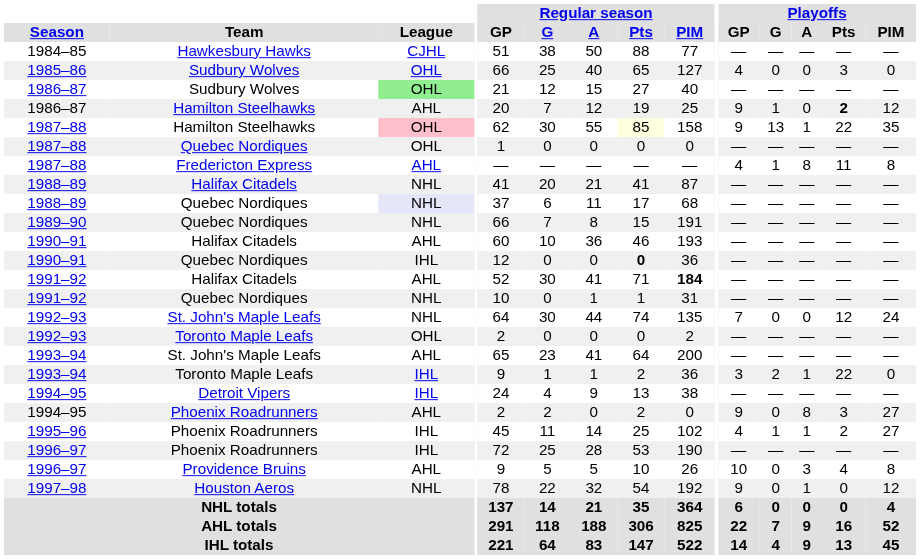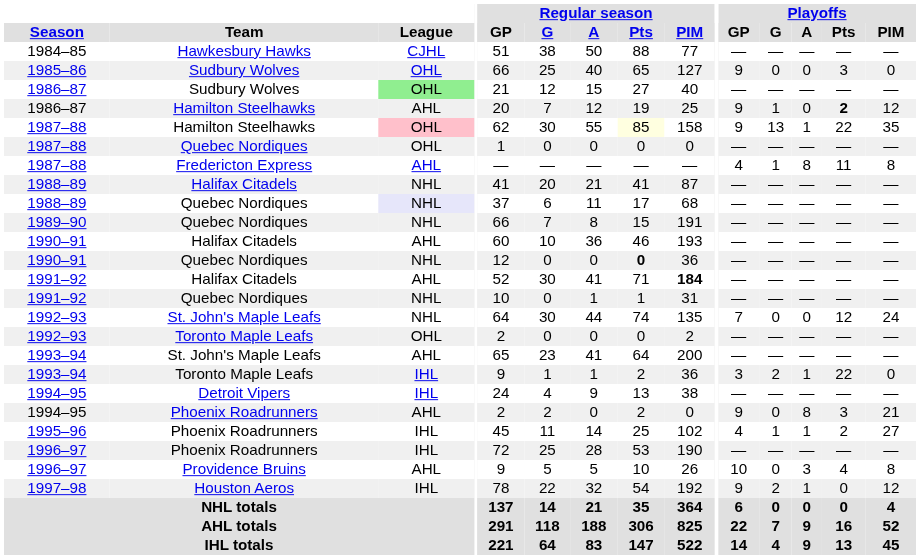 <table border="0" cellpadding="1" cellspacing="0" style="text-align:center; width:60em">
 <tr bgcolor="#e0e0e0">
 <th colspan="3" bgcolor="#ffffff"></th>
 <th rowspan="99" bgcolor="#ffffff"></th>
 <th colspan="5"><a href='#'>Regular season</a></th>
 <th rowspan="99" bgcolor="#ffffff"></th>
 <th colspan="5"><a href='#'>Playoffs</a></th>
 </tr>
 <tr bgcolor="#e0e0e0">
 <th><a href='#'>Season</a></th>
 <th>Team</th>
 <th>League</th>
 <th>GP</th>
 <th><a href='#'>G</a></th>
 <th><a href='#'>A</a></th>
 <th><a href='#'>Pts</a></th>
 <th><a href='#'>PIM</a></th>
 <th>GP</th>
 <th>G</th>
 <th>A</th>
 <th>Pts</th>
 <th>PIM</th>
 </tr>
 <tr>
 <td>1984–85</td>
 <td><a href='#'>Hawkesbury Hawks</a></td>
 <td><a href='#'>CJHL</a></td>
 <td>51</td>
 <td>38</td>
 <td>50</td>
 <td>88</td>
 <td>77</td>
 <td>—</td>
 <td>—</td>
 <td>—</td>
 <td>—</td>
 <td>—</td>
 </tr>
 <tr bgcolor="#f0f0f0">
 <td><a href='#'>1985–86</a></td>
 <td><a href='#'>Sudbury Wolves</a></td>
 <td><a href='#'>OHL</a></td>
 <td>66</td>
 <td>25</td>
 <td>40</td>
 <td>65</td>
 <td>127</td>
-<td>4</td>
+<td>9</td>
 <td>0</td>
 <td>0</td>
 <td>3</td>
 <td>0</td>
 </tr>
 <tr>
 <td><a href='#'>1986–87</a></td>
 <td>Sudbury Wolves</td>
 <td style="background: lightgreen;">OHL</td>
 <td>21</td>
 <td>12</td>
 <td>15</td>
 <td>27</td>
 <td>40</td>
 <td>—</td>
 <td>—</td>
 <td>—</td>
 <td>—</td>
 <td>—</td>
 </tr>
 <tr bgcolor="#f0f0f0">
 <td>1986–87</td>
 <td><a href='#'>Hamilton Steelhawks</a></td>
 <td>AHL</td>
 <td>20</td>
 <td>7</td>
 <td>12</td>
 <td>19</td>
 <td>25</td>
 <td>9</td>
 <td>1</td>
 <td>0</td>
 <td><strong>2</strong></td>
 <td>12</td>
 </tr>
 <tr>
 <td><a href='#'>1987–88</a></td>
 <td>Hamilton Steelhawks</td>
 <td style="background: pink;">OHL</td>
 <td>62</td>
 <td>30</td>
 <td>55</td>
 <td style="background: lightyellow;">85</td>
 <td>158</td>
 <td>9</td>
 <td>13</td>
 <td>1</td>
 <td>22</td>
 <td>35</td>
 </tr>
 <tr bgcolor="#f0f0f0">
 <td><a href='#'>1987–88</a></td>
 <td><a href='#'>Quebec Nordiques</a></td>
 <td>OHL</td>
 <td>1</td>
 <td>0</td>
 <td>0</td>
 <td>0</td>
 <td>0</td>
 <td>—</td>
 <td>—</td>
 <td>—</td>
 <td>—</td>
 <td>—</td>
 </tr>
 <tr>
 <td><a href='#'>1987–88</a></td>
 <td><a href='#'>Fredericton Express</a></td>
 <td><a href='#'>AHL</a></td>
 <td>—</td>
 <td>—</td>
 <td>—</td>
 <td>—</td>
 <td>—</td>
 <td>4</td>
 <td>1</td>
 <td>8</td>
 <td>11</td>
 <td>8</td>
 </tr>
 <tr bgcolor="#f0f0f0">
 <td><a href='#'>1988–89</a></td>
 <td><a href='#'>Halifax Citadels</a></td>
 <td>NHL</td>
 <td>41</td>
 <td>20</td>
 <td>21</td>
 <td>41</td>
 <td>87</td>
 <td>—</td>
 <td>—</td>
 <td>—</td>
 <td>—</td>
 <td>—</td>
 </tr>
 <tr>
 <td><a href='#'>1988–89</a></td>
 <td>Quebec Nordiques</td>
 <td style="background: lavender;">NHL</td>
 <td>37</td>
 <td>6</td>
 <td>11</td>
 <td>17</td>
 <td>68</td>
 <td>—</td>
 <td>—</td>
 <td>—</td>
 <td>—</td>
 <td>—</td>
 </tr>
 <tr bgcolor="#f0f0f0">
 <td><a href='#'>1989–90</a></td>
 <td>Quebec Nordiques</td>
 <td>NHL</td>
 <td>66</td>
 <td>7</td>
 <td>8</td>
 <td>15</td>
 <td>191</td>
 <td>—</td>
 <td>—</td>
 <td>—</td>
 <td>—</td>
 <td>—</td>
 </tr>
 <tr>
 <td><a href='#'>1990–91</a></td>
 <td>Halifax Citadels</td>
 <td>AHL</td>
 <td>60</td>
 <td>10</td>
 <td>36</td>
 <td>46</td>
 <td>193</td>
 <td>—</td>
 <td>—</td>
 <td>—</td>
 <td>—</td>
 <td>—</td>
 </tr>
 <tr bgcolor="#f0f0f0">
 <td><a href='#'>1990–91</a></td>
 <td>Quebec Nordiques</td>
-<td>IHL</td>
+<td>NHL</td>
 <td>12</td>
 <td>0</td>
 <td>0</td>
 <td><strong>0</strong></td>
 <td>36</td>
 <td>—</td>
 <td>—</td>
 <td>—</td>
 <td>—</td>
 <td>—</td>
 </tr>
 <tr>
 <td><a href='#'>1991–92</a></td>
 <td>Halifax Citadels</td>
 <td>AHL</td>
 <td>52</td>
 <td>30</td>
 <td>41</td>
 <td>71</td>
 <td><strong>184</strong></td>
 <td>—</td>
 <td>—</td>
 <td>—</td>
 <td>—</td>
 <td>—</td>
 </tr>
 <tr bgcolor="#f0f0f0">
 <td><a href='#'>1991–92</a></td>
 <td>Quebec Nordiques</td>
 <td>NHL</td>
 <td>10</td>
 <td>0</td>
 <td>1</td>
 <td>1</td>
 <td>31</td>
 <td>—</td>
 <td>—</td>
 <td>—</td>
 <td>—</td>
 <td>—</td>
 </tr>
 <tr>
 <td><a href='#'>1992–93</a></td>
 <td><a href='#'>St. John's Maple Leafs</a></td>
 <td>NHL</td>
 <td>64</td>
 <td>30</td>
 <td>44</td>
 <td>74</td>
 <td>135</td>
 <td>7</td>
 <td>0</td>
 <td>0</td>
 <td>12</td>
 <td>24</td>
 </tr>
 <tr bgcolor="#f0f0f0">
 <td><a href='#'>1992–93</a></td>
 <td><a href='#'>Toronto Maple Leafs</a></td>
 <td>OHL</td>
 <td>2</td>
 <td>0</td>
 <td>0</td>
 <td>0</td>
 <td>2</td>
 <td>—</td>
 <td>—</td>
 <td>—</td>
 <td>—</td>
 <td>—</td>
 </tr>
 <tr>
 <td><a href='#'>1993–94</a></td>
 <td>St. John's Maple Leafs</td>
 <td>AHL</td>
 <td>65</td>
 <td>23</td>
 <td>41</td>
 <td>64</td>
 <td>200</td>
 <td>—</td>
 <td>—</td>
 <td>—</td>
 <td>—</td>
 <td>—</td>
 </tr>
 <tr bgcolor="#f0f0f0">
 <td><a href='#'>1993–94</a></td>
 <td>Toronto Maple Leafs</td>
 <td><a href='#'>IHL</a></td>
 <td>9</td>
 <td>1</td>
 <td>1</td>
 <td>2</td>
 <td>36</td>
 <td>3</td>
 <td>2</td>
 <td>1</td>
 <td>22</td>
 <td>0</td>
 </tr>
 <tr>
 <td><a href='#'>1994–95</a></td>
 <td><a href='#'>Detroit Vipers</a></td>
 <td><a href='#'>IHL</a></td>
 <td>24</td>
 <td>4</td>
 <td>9</td>
 <td>13</td>
 <td>38</td>
 <td>—</td>
 <td>—</td>
 <td>—</td>
 <td>—</td>
 <td>—</td>
 </tr>
 <tr bgcolor="#f0f0f0">
 <td>1994–95</td>
 <td><a href='#'>Phoenix Roadrunners</a></td>
 <td>AHL</td>
 <td>2</td>
 <td>2</td>
 <td>0</td>
 <td>2</td>
 <td>0</td>
 <td>9</td>
 <td>0</td>
 <td>8</td>
 <td>3</td>
-<td>27</td>
+<td>21</td>
 </tr>
 <tr>
 <td><a href='#'>1995–96</a></td>
 <td>Phoenix Roadrunners</td>
 <td>IHL</td>
 <td>45</td>
 <td>11</td>
 <td>14</td>
 <td>25</td>
 <td>102</td>
 <td>4</td>
 <td>1</td>
 <td>1</td>
 <td>2</td>
 <td>27</td>
 </tr>
 <tr bgcolor="#f0f0f0">
 <td><a href='#'>1996–97</a></td>
 <td>Phoenix Roadrunners</td>
 <td>IHL</td>
 <td>72</td>
 <td>25</td>
 <td>28</td>
 <td>53</td>
 <td>190</td>
 <td>—</td>
 <td>—</td>
 <td>—</td>
 <td>—</td>
 <td>—</td>
 </tr>
 <tr>
 <td><a href='#'>1996–97</a></td>
 <td><a href='#'>Providence Bruins</a></td>
 <td>AHL</td>
 <td>9</td>
 <td>5</td>
 <td>5</td>
 <td>10</td>
 <td>26</td>
 <td>10</td>
 <td>0</td>
 <td>3</td>
 <td>4</td>
 <td>8</td>
 </tr>
 <tr bgcolor="#f0f0f0">
 <td><a href='#'>1997–98</a></td>
 <td><a href='#'>Houston Aeros</a></td>
-<td>NHL</td>
+<td>IHL</td>
 <td>78</td>
 <td>22</td>
 <td>32</td>
 <td>54</td>
 <td>192</td>
 <td>9</td>
-<td>0</td>
+<td>2</td>
 <td>1</td>
 <td>0</td>
 <td>12</td>
 </tr>
 <tr bgcolor="#e0e0e0">
 <th colspan="3">NHL totals</th>
 <th>137</th>
 <th>14</th>
 <th>21</th>
 <th>35</th>
 <th>364</th>
 <th>6</th>
 <th>0</th>
 <th>0</th>
 <th>0</th>
 <th>4</th>
 </tr>
 <tr bgcolor="#e0e0e0">
 <th colspan="3">AHL totals</th>
 <th>291</th>
 <th>118</th>
 <th>188</th>
 <th>306</th>
 <th>825</th>
 <th>22</th>
 <th>7</th>
 <th>9</th>
 <th>16</th>
 <th>52</th>
 </tr>
 <tr bgcolor="#e0e0e0">
 <th colspan="3">IHL totals</th>
 <th>221</th>
 <th>64</th>
 <th>83</th>
 <th>147</th>
 <th>522</th>
 <th>14</th>
 <th>4</th>
 <th>9</th>
 <th>13</th>
 <th>45</th>
 </tr>
 </table>
